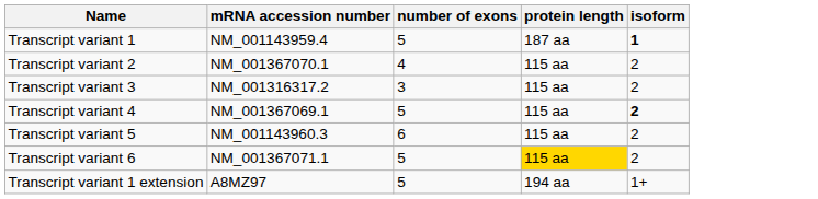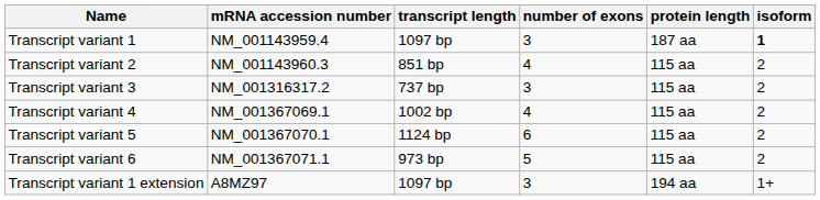 <table class="wikitable">
 <tr>
 <th>Name</th>
 <th>mRNA accession number</th>
+<th>transcript length</th>
 <th>number of exons</th>
 <th>protein length</th>
 <th>isoform</th>
 </tr>
 <tr>
 <td>Transcript variant 1</td>
 <td>NM_001143959.4</td>
-<td>5</td>
+<td>1097 bp</td>
+<td>3</td>
 <td>187 aa</td>
 <td><strong>1</strong></td>
 </tr>
 <tr>
 <td>Transcript variant 2</td>
-<td>NM_001367070.1</td>
+<td>NM_001143960.3</td>
+<td>851 bp</td>
 <td>4</td>
 <td>115 aa</td>
 <td>2</td>
 </tr>
 <tr>
 <td>Transcript variant 3</td>
 <td>NM_001316317.2</td>
+<td>737 bp</td>
 <td>3</td>
 <td>115 aa</td>
 <td>2</td>
 </tr>
 <tr>
 <td>Transcript variant 4</td>
 <td>NM_001367069.1</td>
-<td>5</td>
+<td>1002 bp</td>
+<td>4</td>
 <td>115 aa</td>
-<td><strong>2</strong></td>
+<td>2</td>
 </tr>
 <tr>
 <td>Transcript variant 5</td>
-<td>NM_001143960.3</td>
+<td>NM_001367070.1</td>
+<td>1124 bp</td>
 <td>6</td>
 <td>115 aa</td>
 <td>2</td>
 </tr>
 <tr>
 <td>Transcript variant 6</td>
 <td>NM_001367071.1</td>
+<td>973 bp</td>
 <td>5</td>
-<td style="background: gold;">115 aa</td>
+<td>115 aa</td>
 <td>2</td>
 </tr>
 <tr>
 <td>Transcript variant 1 extension</td>
 <td>A8MZ97</td>
-<td>5</td>
+<td>1097 bp</td>
+<td>3</td>
 <td>194 aa</td>
 <td>1+</td>
 </tr>
 </table>
